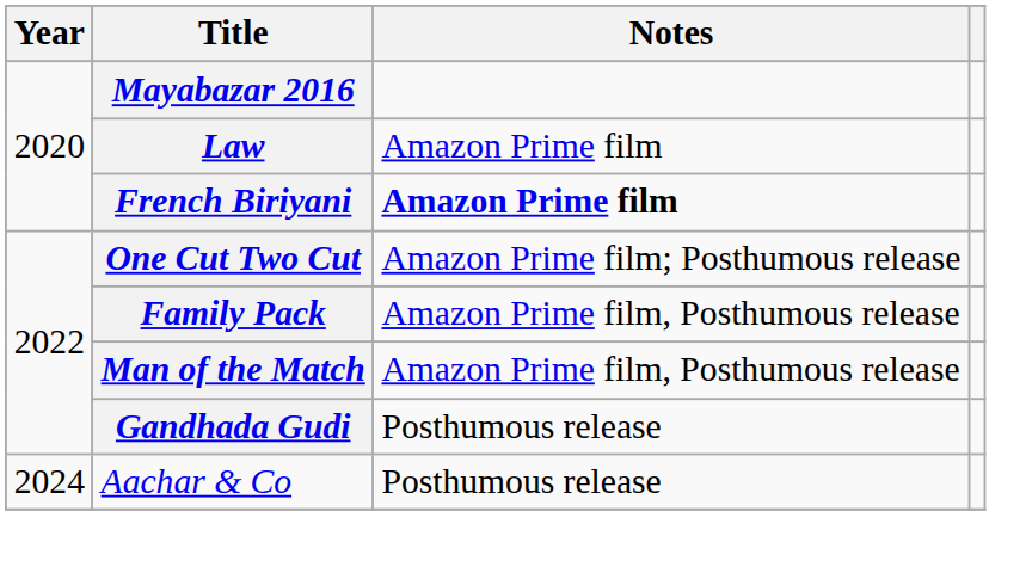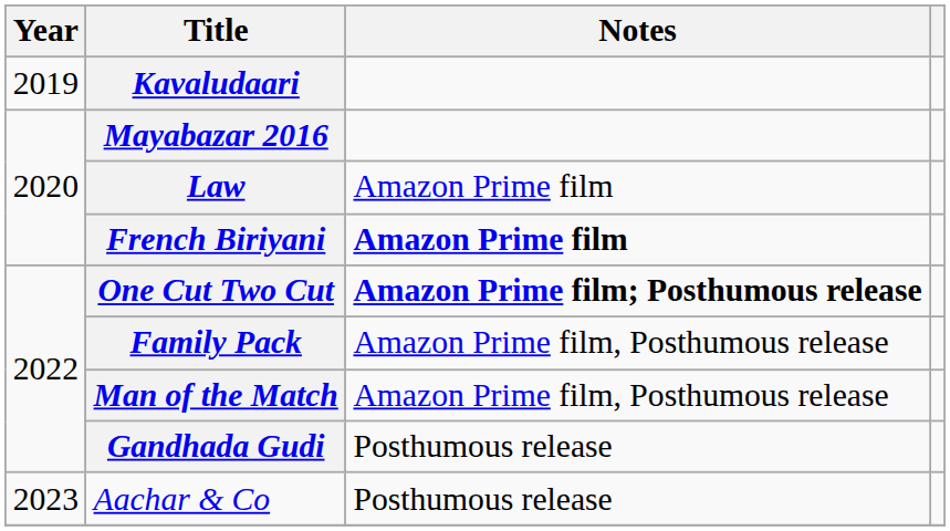 <table class="wikitable plainrowheaders sortable" style="margin-right: 0;">
 <tr>
 <th scope="col">Year</th>
 <th scope="col">Title</th>
 <th scope="col" class="unsortable">Notes</th>
 <th scope="col" class="unsortable"></th>
+</tr>
+<tr>
+<td>2019</td>
+<th scope=row><em><a href='#'>Kavaludaari</a></em></th>
+<td></td>
+<td style="text-align: center;"></td>
 </tr>
 <tr>
 <td rowspan="3">2020</td>
 <th scope=row><em><a href='#'>Mayabazar 2016</a></em></th>
 <td></td>
 <td style="text-align: center;"></td>
 </tr>
 <tr>
 <th scope=row><em><a href='#'>Law</a></em></th>
 <td><a href='#'>Amazon Prime</a> film</td>
 <td style="text-align: center;"><br></td>
 </tr>
 <tr>
 <th scope=row><em><a href='#'>French Biriyani</a></em></th>
 <td><strong><a href='#'>Amazon Prime</a> film</strong></td>
 <td style="text-align: center;"></td>
 </tr>
 <tr>
 <td rowspan="4">2022</td>
 <th scope="row"><em><a href='#'>One Cut Two Cut</a></em></th>
-<td><a href='#'>Amazon Prime</a> film; Posthumous release</td>
+<td><strong><a href='#'>Amazon Prime</a> film; Posthumous release</strong></td>
 <td style="text-align: center;"></td>
 </tr>
 <tr>
 <th scope="row"><em><a href='#'>Family Pack</a></em></th>
 <td><a href='#'>Amazon Prime</a> film, Posthumous release</td>
 <td style="text-align: center;"><br></td>
 </tr>
 <tr>
 <th scope="row"><em><a href='#'>Man of the Match</a></em></th>
 <td><a href='#'>Amazon Prime</a> film, Posthumous release</td>
 <td style="text-align: center;"></td>
 </tr>
 <tr>
 <th scope="row"><em><a href='#'>Gandhada Gudi</a></em></th>
 <td>Posthumous release</td>
 <td style="text-align: center;"></td>
 </tr>
 <tr>
-<td>2024</td>
+<td>2023</td>
 <td><em><a href='#'>Aachar & Co</a></em></td>
 <td>Posthumous release</td>
 <td style="text-align:center;"></td>
 </tr>
 <tr>
 </tr>
 </table>
